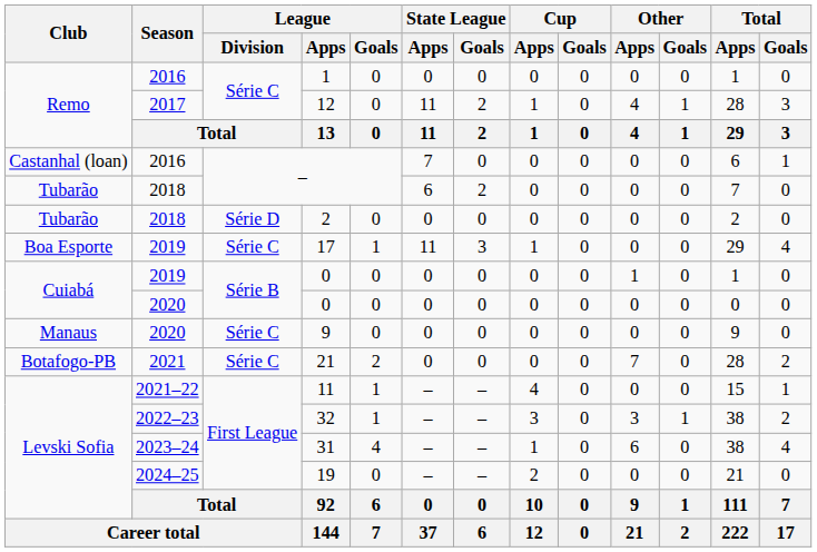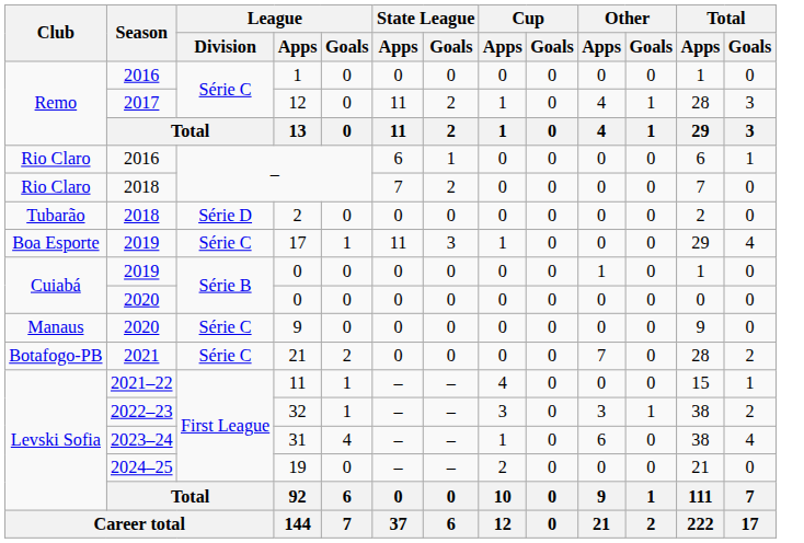 <table class="wikitable" style="text-align: center">
 <tr>
 <th rowspan="2">Club</th>
 <th rowspan="2">Season</th>
 <th colspan="3">League</th>
 <th colspan="2">State League</th>
 <th colspan="2">Cup</th>
 <th colspan="2">Other</th>
 <th colspan="2">Total</th>
 </tr>
 <tr>
 <th>Division</th>
 <th>Apps</th>
 <th>Goals</th>
 <th>Apps</th>
 <th>Goals</th>
 <th>Apps</th>
 <th>Goals</th>
 <th>Apps</th>
 <th>Goals</th>
 <th>Apps</th>
 <th>Goals</th>
 </tr>
 <tr>
 <td rowspan="3"><a href='#'>Remo</a></td>
 <td><a href='#'>2016</a></td>
 <td rowspan="2"><a href='#'>Série C</a></td>
 <td>1</td>
 <td>0</td>
 <td>0</td>
 <td>0</td>
 <td>0</td>
 <td>0</td>
 <td>0</td>
 <td>0</td>
 <td>1</td>
 <td>0</td>
 </tr>
 <tr>
 <td><a href='#'>2017</a></td>
 <td>12</td>
 <td>0</td>
 <td>11</td>
 <td>2</td>
 <td>1</td>
 <td>0</td>
 <td>4</td>
 <td>1</td>
 <td>28</td>
 <td>3</td>
 </tr>
 <tr>
 <th colspan="2"><strong>Total</strong></th>
 <th>13</th>
 <th>0</th>
 <th>11</th>
 <th>2</th>
 <th>1</th>
 <th>0</th>
 <th>4</th>
 <th>1</th>
 <th>29</th>
 <th>3</th>
 </tr>
 <tr>
-<td><a href='#'>Castanhal</a> (loan)</td>
+<td><a href='#'>Rio Claro</a></td>
 <td>2016</td>
 <td colspan="3" rowspan="2">–</td>
-<td>7</td>
-<td>0</td>
+<td>6</td>
+<td>1</td>
 <td>0</td>
 <td>0</td>
 <td>0</td>
 <td>0</td>
 <td>6</td>
 <td>1</td>
 </tr>
 <tr>
-<td><a href='#'>Tubarão</a></td>
+<td><a href='#'>Rio Claro</a></td>
 <td>2018</td>
-<td>6</td>
+<td>7</td>
 <td>2</td>
 <td>0</td>
 <td>0</td>
 <td>0</td>
 <td>0</td>
 <td>7</td>
 <td>0</td>
 </tr>
 <tr>
 <td><a href='#'>Tubarão</a></td>
 <td><a href='#'>2018</a></td>
 <td><a href='#'>Série D</a></td>
 <td>2</td>
 <td>0</td>
 <td>0</td>
 <td>0</td>
 <td>0</td>
 <td>0</td>
 <td>0</td>
 <td>0</td>
 <td>2</td>
 <td>0</td>
 </tr>
 <tr>
 <td><a href='#'>Boa Esporte</a></td>
 <td><a href='#'>2019</a></td>
 <td><a href='#'>Série C</a></td>
 <td>17</td>
 <td>1</td>
 <td>11</td>
 <td>3</td>
 <td>1</td>
 <td>0</td>
 <td>0</td>
 <td>0</td>
 <td>29</td>
 <td>4</td>
 </tr>
 <tr>
 <td rowspan="2"><a href='#'>Cuiabá</a></td>
 <td><a href='#'>2019</a></td>
 <td rowspan="2"><a href='#'>Série B</a></td>
 <td>0</td>
 <td>0</td>
 <td>0</td>
 <td>0</td>
 <td>0</td>
 <td>0</td>
 <td>1</td>
 <td>0</td>
 <td>1</td>
 <td>0</td>
 </tr>
 <tr>
 <td><a href='#'>2020</a></td>
 <td>0</td>
 <td>0</td>
 <td>0</td>
 <td>0</td>
 <td>0</td>
 <td>0</td>
 <td>0</td>
 <td>0</td>
 <td>0</td>
 <td>0</td>
 </tr>
 <tr>
 <td><a href='#'>Manaus</a></td>
 <td><a href='#'>2020</a></td>
 <td><a href='#'>Série C</a></td>
 <td>9</td>
 <td>0</td>
 <td>0</td>
 <td>0</td>
 <td>0</td>
 <td>0</td>
 <td>0</td>
 <td>0</td>
 <td>9</td>
 <td>0</td>
 </tr>
 <tr>
 <td><a href='#'>Botafogo-PB</a></td>
 <td><a href='#'>2021</a></td>
 <td><a href='#'>Série C</a></td>
 <td>21</td>
 <td>2</td>
 <td>0</td>
 <td>0</td>
 <td>0</td>
 <td>0</td>
 <td>7</td>
 <td>0</td>
 <td>28</td>
 <td>2</td>
 </tr>
 <tr>
 <td rowspan=5><a href='#'>Levski Sofia</a></td>
 <td><a href='#'>2021–22</a></td>
 <td rowspan=4><a href='#'>First League</a></td>
 <td>11</td>
 <td>1</td>
 <td>–</td>
 <td>–</td>
 <td>4</td>
 <td>0</td>
 <td>0</td>
 <td>0</td>
 <td>15</td>
 <td>1</td>
 </tr>
 <tr>
 <td><a href='#'>2022–23</a></td>
 <td>32</td>
 <td>1</td>
 <td>–</td>
 <td>–</td>
 <td>3</td>
 <td>0</td>
 <td>3</td>
 <td>1</td>
 <td>38</td>
 <td>2</td>
 </tr>
 <tr>
 <td><a href='#'>2023–24</a></td>
 <td>31</td>
 <td>4</td>
 <td>–</td>
 <td>–</td>
 <td>1</td>
 <td>0</td>
 <td>6</td>
 <td>0</td>
 <td>38</td>
 <td>4</td>
 </tr>
 <tr>
 <td><a href='#'>2024–25</a></td>
 <td>19</td>
 <td>0</td>
 <td>–</td>
 <td>–</td>
 <td>2</td>
 <td>0</td>
 <td>0</td>
 <td>0</td>
 <td>21</td>
 <td>0</td>
 </tr>
 <tr>
 <th colspan="2"><strong>Total</strong></th>
 <th>92</th>
 <th>6</th>
 <th>0</th>
 <th>0</th>
 <th>10</th>
 <th>0</th>
 <th>9</th>
 <th>1</th>
 <th>111</th>
 <th>7</th>
 </tr>
 <tr>
 <th colspan="3"><strong>Career total</strong></th>
 <th>144</th>
 <th>7</th>
 <th>37</th>
 <th>6</th>
 <th>12</th>
 <th>0</th>
 <th>21</th>
 <th>2</th>
 <th>222</th>
 <th>17</th>
 </tr>
 </table>
